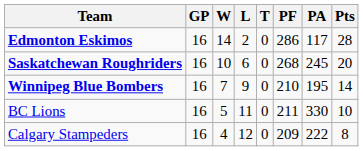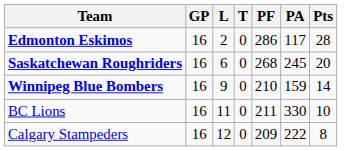 <table class="wikitable">
 <tr>
 <th>Team</th>
 <th>GP</th>
-<th>W</th>
 <th>L</th>
 <th>T</th>
 <th>PF</th>
 <th>PA</th>
 <th>Pts</th>
 </tr>
 <tr align="center">
 <td align="left"><strong><a href='#'>Edmonton Eskimos</a></strong></td>
 <td>16</td>
-<td>14</td>
 <td>2</td>
 <td>0</td>
 <td>286</td>
 <td>117</td>
 <td>28</td>
 </tr>
 <tr align="center">
 <td align="left"><strong><a href='#'>Saskatchewan Roughriders</a></strong></td>
 <td>16</td>
-<td>10</td>
 <td>6</td>
 <td>0</td>
 <td>268</td>
 <td>245</td>
 <td>20</td>
 </tr>
 <tr align="center">
 <td align="left"><strong><a href='#'>Winnipeg Blue Bombers</a></strong></td>
 <td>16</td>
-<td>7</td>
 <td>9</td>
 <td>0</td>
 <td>210</td>
-<td>195</td>
+<td>159</td>
 <td>14</td>
 </tr>
 <tr align="center">
 <td align="left"><a href='#'>BC Lions</a></td>
 <td>16</td>
-<td>5</td>
 <td>11</td>
 <td>0</td>
 <td>211</td>
 <td>330</td>
 <td>10</td>
 </tr>
 <tr align="center">
 <td align="left"><a href='#'>Calgary Stampeders</a></td>
 <td>16</td>
-<td>4</td>
 <td>12</td>
 <td>0</td>
 <td>209</td>
 <td>222</td>
 <td>8</td>
 </tr>
 </table>
